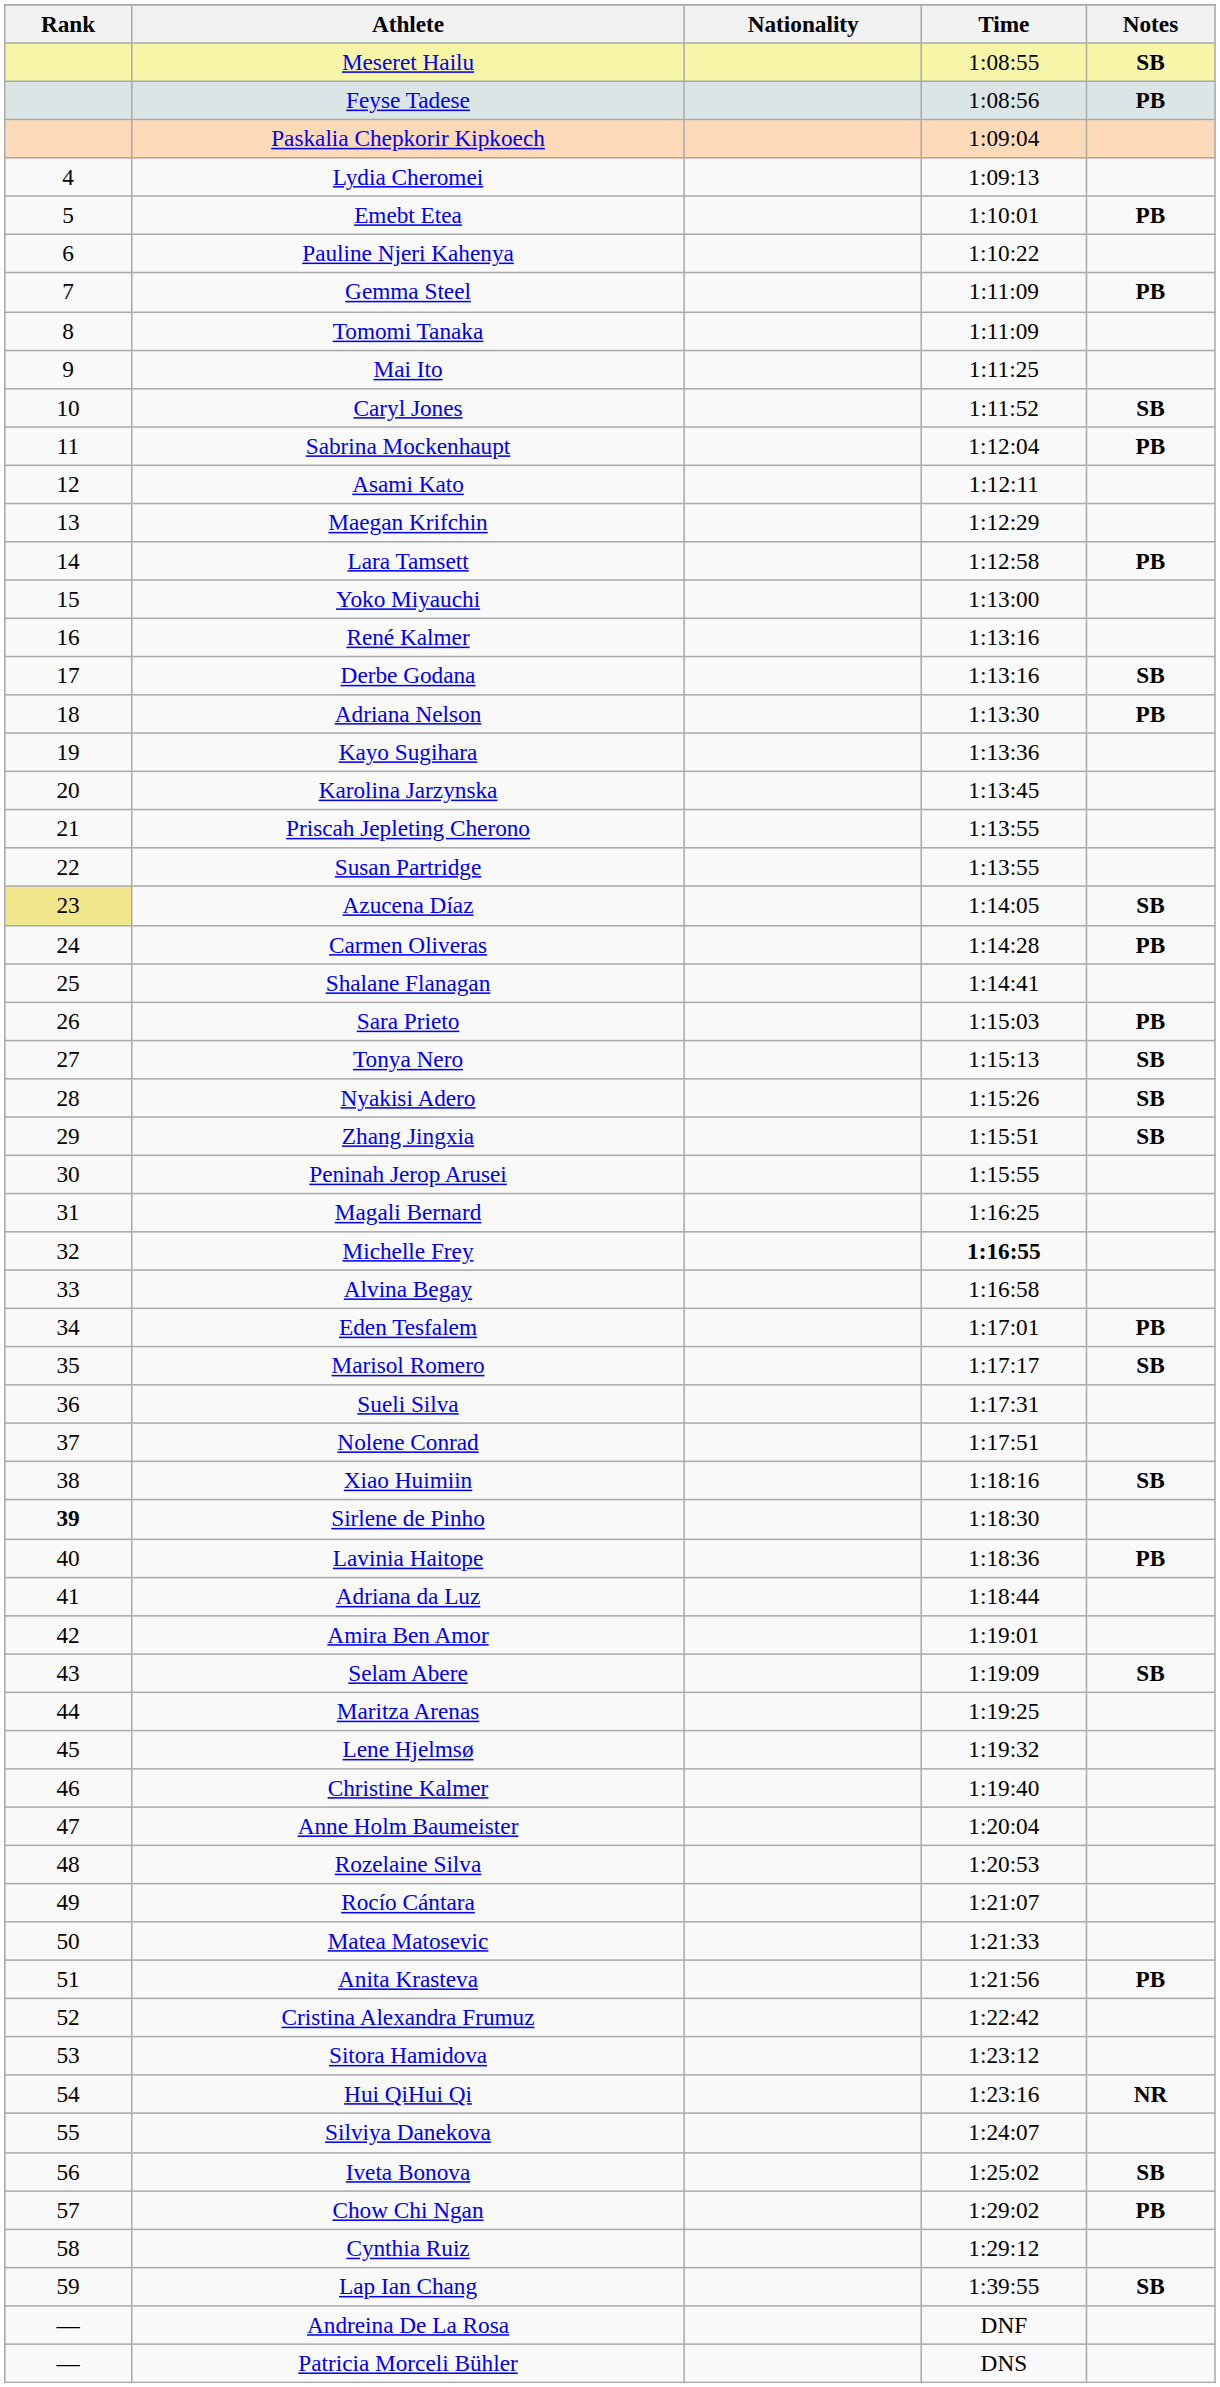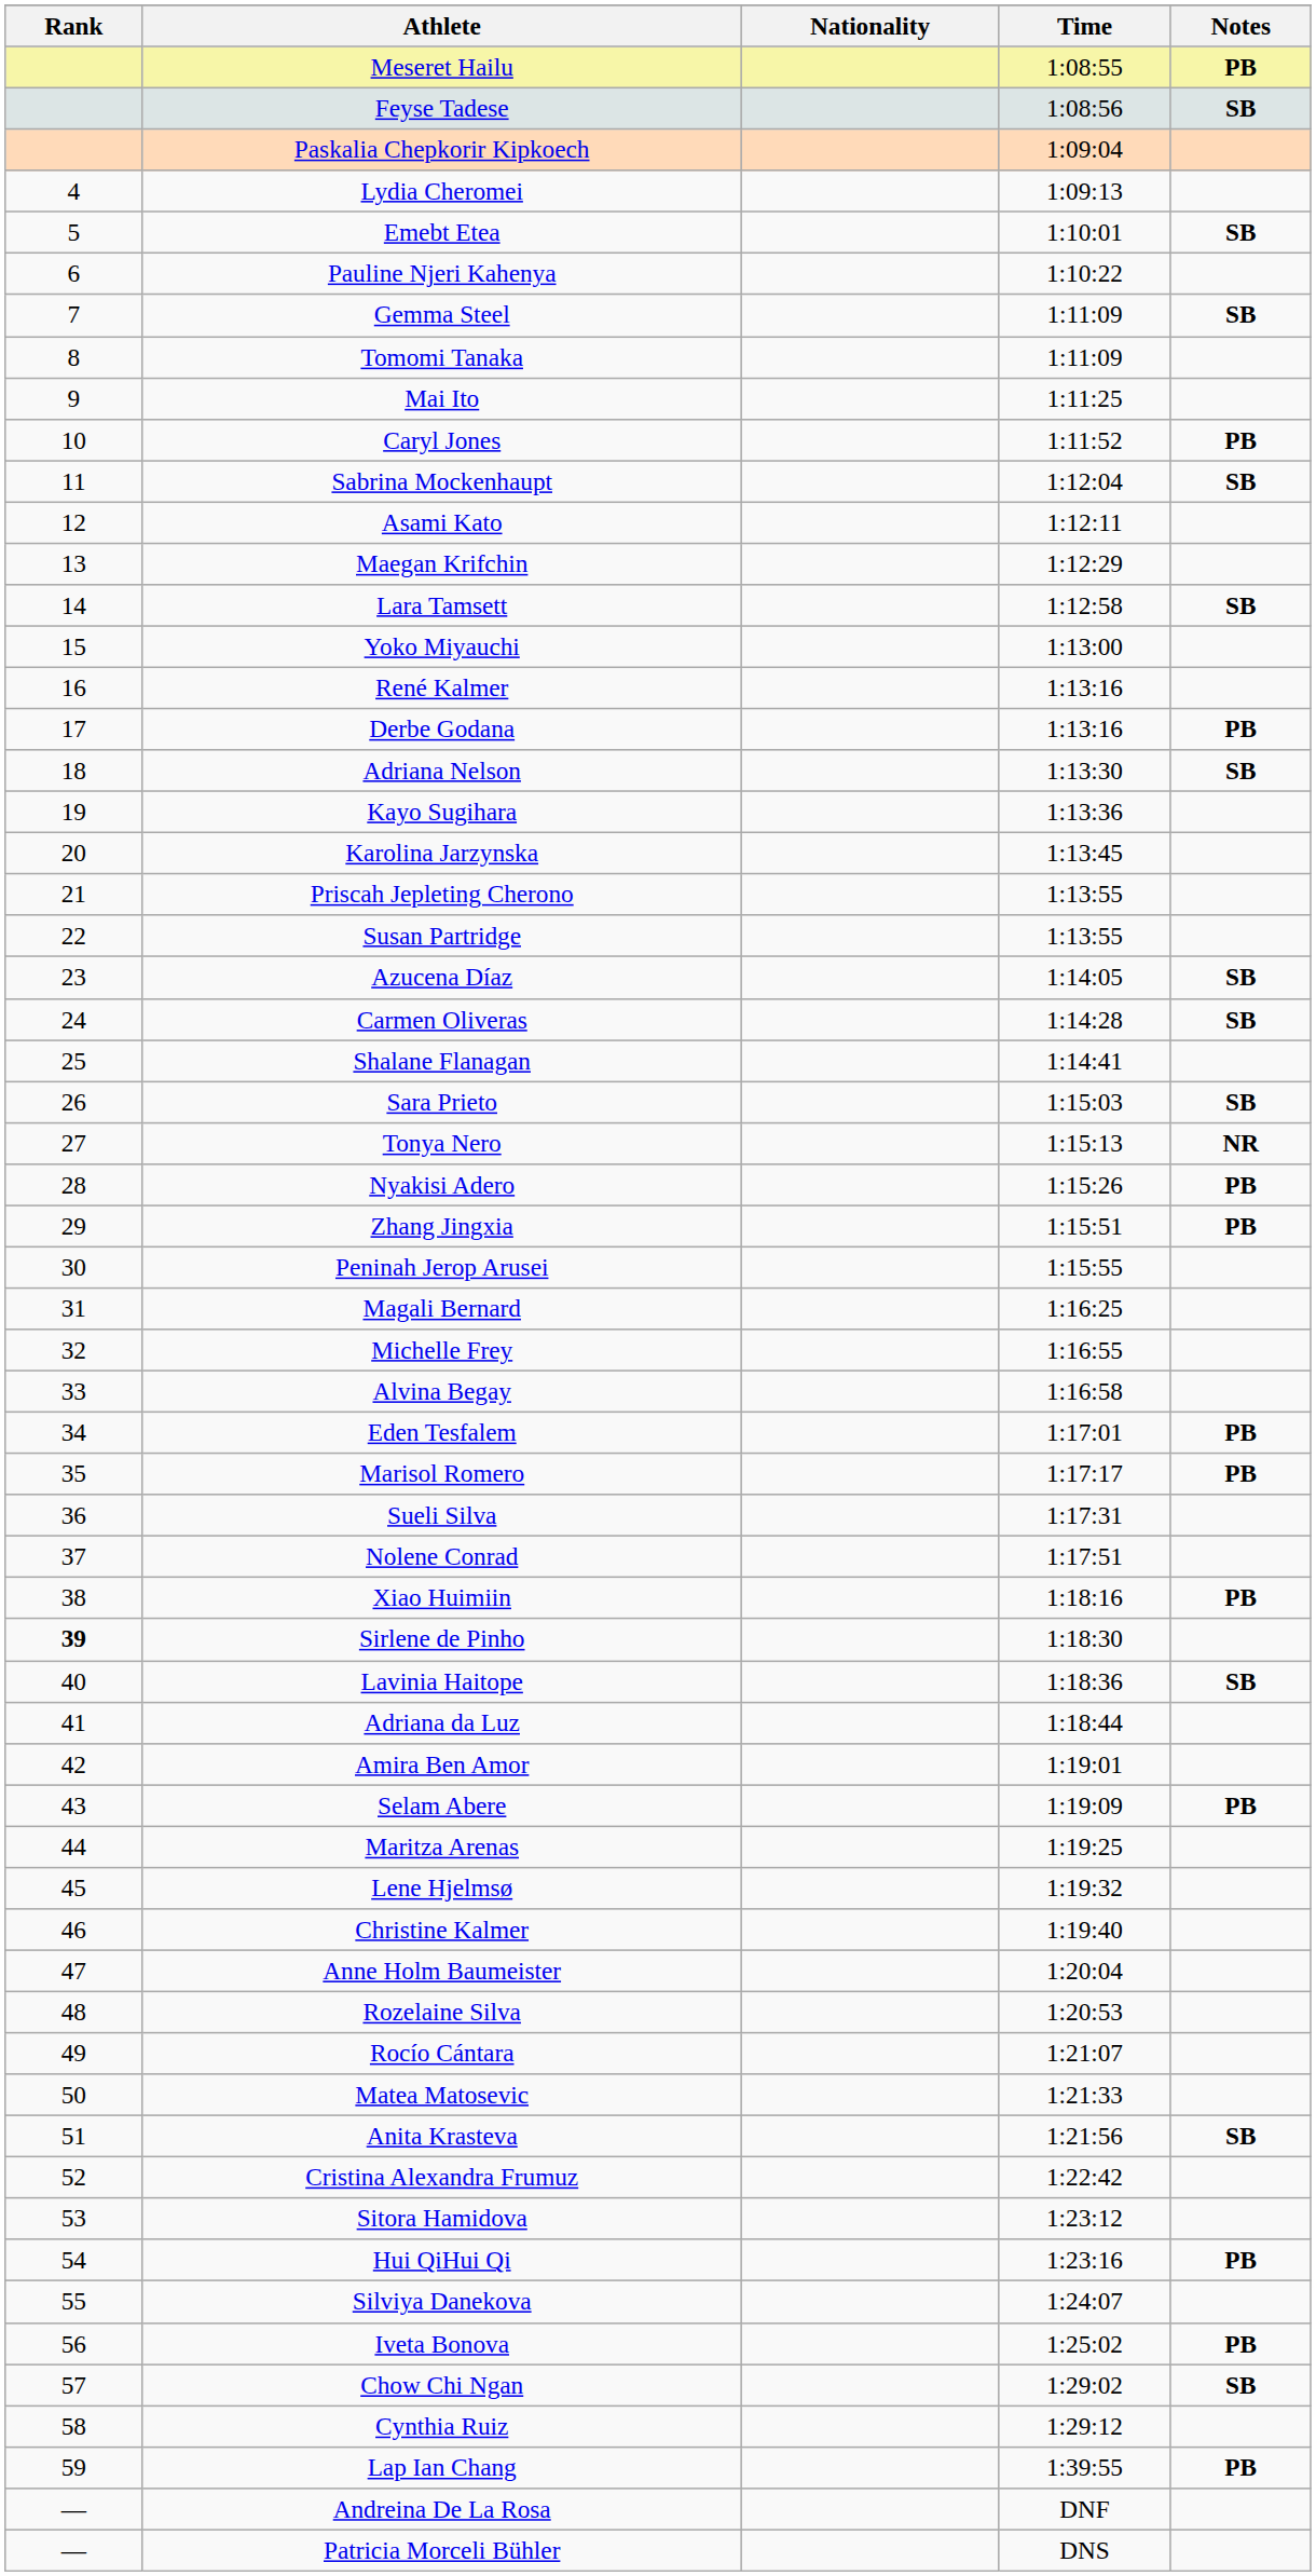 <table class="wikitable sortable" style=" text-align:center; font-size:95%;" width="50%">
 <tr>
 </tr>
 <tr>
 <th>Rank</th>
 <th>Athlete</th>
 <th>Nationality</th>
 <th>Time</th>
 <th>Notes</th>
 </tr>
 <tr bgcolor="#F7F6A8">
 <td></td>
 <td><a href='#'>Meseret Hailu</a></td>
 <td></td>
 <td>1:08:55</td>
-<td><strong>SB</strong></td>
+<td><strong>PB</strong></td>
 </tr>
 <tr bgcolor="#DCE5E5">
 <td></td>
 <td><a href='#'>Feyse Tadese</a></td>
 <td></td>
 <td>1:08:56</td>
-<td><strong>PB</strong></td>
+<td><strong>SB</strong></td>
 </tr>
 <tr bgcolor="#FFDAB9">
 <td></td>
 <td><a href='#'>Paskalia Chepkorir Kipkoech</a></td>
 <td></td>
 <td>1:09:04</td>
 <td></td>
 </tr>
 <tr>
 <td>4</td>
 <td><a href='#'>Lydia Cheromei</a></td>
 <td></td>
 <td>1:09:13</td>
 <td></td>
 </tr>
 <tr>
 <td>5</td>
 <td><a href='#'>Emebt Etea</a></td>
 <td></td>
 <td>1:10:01</td>
-<td><strong>PB</strong></td>
+<td><strong>SB</strong></td>
 </tr>
 <tr>
 <td>6</td>
 <td><a href='#'>Pauline Njeri Kahenya</a></td>
 <td></td>
 <td>1:10:22</td>
 <td></td>
 </tr>
 <tr>
 <td>7</td>
 <td><a href='#'>Gemma Steel</a></td>
 <td></td>
 <td>1:11:09</td>
-<td><strong>PB</strong></td>
+<td><strong>SB</strong></td>
 </tr>
 <tr>
 <td>8</td>
 <td><a href='#'>Tomomi Tanaka</a></td>
 <td></td>
 <td>1:11:09</td>
 <td></td>
 </tr>
 <tr>
 <td align=center>9</td>
 <td><a href='#'>Mai Ito</a></td>
 <td></td>
 <td>1:11:25</td>
 <td></td>
 </tr>
 <tr>
 <td align=center>10</td>
 <td><a href='#'>Caryl Jones</a></td>
 <td></td>
 <td>1:11:52</td>
-<td><strong>SB</strong></td>
+<td><strong>PB</strong></td>
 </tr>
 <tr>
 <td align=center>11</td>
 <td><a href='#'>Sabrina Mockenhaupt</a></td>
 <td></td>
 <td>1:12:04</td>
-<td><strong>PB</strong></td>
+<td><strong>SB</strong></td>
 </tr>
 <tr>
 <td align=center>12</td>
 <td><a href='#'>Asami Kato</a></td>
 <td></td>
 <td>1:12:11</td>
 <td></td>
 </tr>
 <tr>
 <td align=center>13</td>
 <td><a href='#'>Maegan Krifchin</a></td>
 <td></td>
 <td>1:12:29</td>
 <td></td>
 </tr>
 <tr>
 <td align=center>14</td>
 <td><a href='#'>Lara Tamsett</a></td>
 <td></td>
 <td>1:12:58</td>
-<td><strong>PB</strong></td>
+<td><strong>SB</strong></td>
 </tr>
 <tr>
 <td align=center>15</td>
 <td><a href='#'>Yoko Miyauchi</a></td>
 <td></td>
 <td>1:13:00</td>
 <td></td>
 </tr>
 <tr>
 <td align=center>16</td>
 <td><a href='#'>René Kalmer</a></td>
 <td></td>
 <td>1:13:16</td>
 <td></td>
 </tr>
 <tr>
 <td align=center>17</td>
 <td><a href='#'>Derbe Godana</a></td>
 <td></td>
 <td>1:13:16</td>
-<td><strong>SB</strong></td>
+<td><strong>PB</strong></td>
 </tr>
 <tr>
 <td align=center>18</td>
 <td><a href='#'>Adriana Nelson</a></td>
 <td></td>
 <td>1:13:30</td>
-<td><strong>PB</strong></td>
+<td><strong>SB</strong></td>
 </tr>
 <tr>
 <td align=center>19</td>
 <td><a href='#'>Kayo Sugihara</a></td>
 <td></td>
 <td>1:13:36</td>
 <td></td>
 </tr>
 <tr>
 <td align=center>20</td>
 <td><a href='#'>Karolina Jarzynska</a></td>
 <td></td>
 <td>1:13:45</td>
 <td></td>
 </tr>
 <tr>
 <td align=center>21</td>
 <td><a href='#'>Priscah Jepleting Cherono</a></td>
 <td></td>
 <td>1:13:55</td>
 <td></td>
 </tr>
 <tr>
 <td align=center>22</td>
 <td><a href='#'>Susan Partridge</a></td>
 <td></td>
 <td>1:13:55</td>
 <td></td>
 </tr>
 <tr>
-<td align=center style="background: khaki;">23</td>
+<td align=center>23</td>
 <td><a href='#'>Azucena Díaz</a></td>
 <td></td>
 <td>1:14:05</td>
 <td><strong>SB</strong></td>
 </tr>
 <tr>
 <td align=center>24</td>
 <td><a href='#'>Carmen Oliveras</a></td>
 <td></td>
 <td>1:14:28</td>
-<td><strong>PB</strong></td>
+<td><strong>SB</strong></td>
 </tr>
 <tr>
 <td align=center>25</td>
 <td><a href='#'>Shalane Flanagan</a></td>
 <td></td>
 <td>1:14:41</td>
 <td></td>
 </tr>
 <tr>
 <td align=center>26</td>
 <td><a href='#'>Sara Prieto</a></td>
 <td></td>
 <td>1:15:03</td>
-<td><strong>PB</strong></td>
+<td><strong>SB</strong></td>
 </tr>
 <tr>
 <td align=center>27</td>
 <td><a href='#'>Tonya Nero</a></td>
 <td></td>
 <td>1:15:13</td>
-<td><strong>SB</strong></td>
+<td><strong>NR</strong></td>
 </tr>
 <tr>
 <td align=center>28</td>
 <td><a href='#'>Nyakisi Adero</a></td>
 <td></td>
 <td>1:15:26</td>
-<td><strong>SB</strong></td>
+<td><strong>PB</strong></td>
 </tr>
 <tr>
 <td align=center>29</td>
 <td><a href='#'>Zhang Jingxia</a></td>
 <td></td>
 <td>1:15:51</td>
-<td><strong>SB</strong></td>
+<td><strong>PB</strong></td>
 </tr>
 <tr>
 <td align=center>30</td>
 <td><a href='#'>Peninah Jerop Arusei</a></td>
 <td></td>
 <td>1:15:55</td>
 <td></td>
 </tr>
 <tr>
 <td align=center>31</td>
 <td><a href='#'>Magali Bernard</a></td>
 <td></td>
 <td>1:16:25</td>
 <td></td>
 </tr>
 <tr>
 <td align=center>32</td>
 <td><a href='#'>Michelle Frey</a></td>
 <td></td>
-<td><strong>1:16:55</strong></td>
+<td>1:16:55</td>
 <td></td>
 </tr>
 <tr>
 <td align=center>33</td>
 <td><a href='#'>Alvina Begay</a></td>
 <td></td>
 <td>1:16:58</td>
 <td></td>
 </tr>
 <tr>
 <td align=center>34</td>
 <td><a href='#'>Eden Tesfalem</a></td>
 <td></td>
 <td>1:17:01</td>
 <td><strong>PB</strong></td>
 </tr>
 <tr>
 <td align=center>35</td>
 <td><a href='#'>Marisol Romero</a></td>
 <td></td>
 <td>1:17:17</td>
-<td><strong>SB</strong></td>
+<td><strong>PB</strong></td>
 </tr>
 <tr>
 <td align=center>36</td>
 <td><a href='#'>Sueli Silva</a></td>
 <td></td>
 <td>1:17:31</td>
 <td></td>
 </tr>
 <tr>
 <td align=center>37</td>
 <td><a href='#'>Nolene Conrad</a></td>
 <td></td>
 <td>1:17:51</td>
 <td></td>
 </tr>
 <tr>
 <td align=center>38</td>
 <td><a href='#'>Xiao Huimiin</a></td>
 <td></td>
 <td>1:18:16</td>
-<td><strong>SB</strong></td>
+<td><strong>PB</strong></td>
 </tr>
 <tr>
 <td align=center><strong>39</strong></td>
 <td><a href='#'>Sirlene de Pinho</a></td>
 <td></td>
 <td>1:18:30</td>
 <td></td>
 </tr>
 <tr>
 <td align=center>40</td>
 <td><a href='#'>Lavinia Haitope</a></td>
 <td></td>
 <td>1:18:36</td>
-<td><strong>PB</strong></td>
+<td><strong>SB</strong></td>
 </tr>
 <tr>
 <td align=center>41</td>
 <td><a href='#'>Adriana da Luz</a></td>
 <td></td>
 <td>1:18:44</td>
 <td></td>
 </tr>
 <tr>
 <td align=center>42</td>
 <td><a href='#'>Amira Ben Amor</a></td>
 <td></td>
 <td>1:19:01</td>
 <td></td>
 </tr>
 <tr>
 <td align=center>43</td>
 <td><a href='#'>Selam Abere</a></td>
 <td></td>
 <td>1:19:09</td>
-<td><strong>SB</strong></td>
+<td><strong>PB</strong></td>
 </tr>
 <tr>
 <td align=center>44</td>
 <td><a href='#'>Maritza Arenas</a></td>
 <td></td>
 <td>1:19:25</td>
 <td></td>
 </tr>
 <tr>
 <td align=center>45</td>
 <td><a href='#'>Lene Hjelmsø</a></td>
 <td></td>
 <td>1:19:32</td>
 <td></td>
 </tr>
 <tr>
 <td align=center>46</td>
 <td><a href='#'>Christine Kalmer</a></td>
 <td></td>
 <td>1:19:40</td>
 <td></td>
 </tr>
 <tr>
 <td align=center>47</td>
 <td><a href='#'>Anne Holm Baumeister</a></td>
 <td></td>
 <td>1:20:04</td>
 <td></td>
 </tr>
 <tr>
 <td align=center>48</td>
 <td><a href='#'>Rozelaine Silva</a></td>
 <td></td>
 <td>1:20:53</td>
 <td></td>
 </tr>
 <tr>
 <td align=center>49</td>
 <td><a href='#'>Rocío Cántara</a></td>
 <td></td>
 <td>1:21:07</td>
 <td></td>
 </tr>
 <tr>
 <td align=center>50</td>
 <td><a href='#'>Matea Matosevic</a></td>
 <td></td>
 <td>1:21:33</td>
 <td></td>
 </tr>
 <tr>
 <td align=center>51</td>
 <td><a href='#'>Anita Krasteva</a></td>
 <td></td>
 <td>1:21:56</td>
-<td><strong>PB</strong></td>
+<td><strong>SB</strong></td>
 </tr>
 <tr>
 <td align=center>52</td>
 <td><a href='#'>Cristina Alexandra Frumuz</a></td>
 <td></td>
 <td>1:22:42</td>
 <td></td>
 </tr>
 <tr>
 <td align=center>53</td>
 <td><a href='#'>Sitora Hamidova</a></td>
 <td></td>
 <td>1:23:12</td>
 <td></td>
 </tr>
 <tr>
 <td align=center>54</td>
 <td><a href='#'>Hui QiHui Qi</a></td>
 <td></td>
 <td>1:23:16</td>
-<td><strong>NR</strong></td>
+<td><strong>PB</strong></td>
 </tr>
 <tr>
 <td align=center>55</td>
 <td><a href='#'>Silviya Danekova</a></td>
 <td></td>
 <td>1:24:07</td>
 <td></td>
 </tr>
 <tr>
 <td align=center>56</td>
 <td><a href='#'>Iveta Bonova</a></td>
 <td></td>
 <td>1:25:02</td>
-<td><strong>SB</strong></td>
+<td><strong>PB</strong></td>
 </tr>
 <tr>
 <td align=center>57</td>
 <td><a href='#'>Chow Chi Ngan</a></td>
 <td></td>
 <td>1:29:02</td>
-<td><strong>PB</strong></td>
+<td><strong>SB</strong></td>
 </tr>
 <tr>
 <td align=center>58</td>
 <td><a href='#'>Cynthia Ruiz</a></td>
 <td></td>
 <td>1:29:12</td>
 <td></td>
 </tr>
 <tr>
 <td align=center>59</td>
 <td><a href='#'>Lap Ian Chang</a></td>
 <td></td>
 <td>1:39:55</td>
-<td><strong>SB</strong></td>
+<td><strong>PB</strong></td>
 </tr>
 <tr>
 <td align=center>—</td>
 <td><a href='#'>Andreina De La Rosa</a></td>
 <td></td>
 <td>DNF</td>
 <td></td>
 </tr>
 <tr>
 <td align=center>—</td>
 <td><a href='#'>Patricia Morceli Bühler</a></td>
 <td></td>
 <td>DNS</td>
 <td></td>
 </tr>
 </table>
